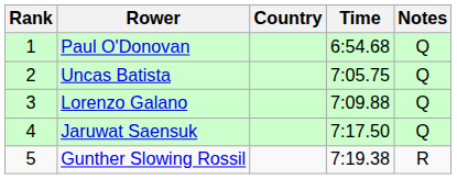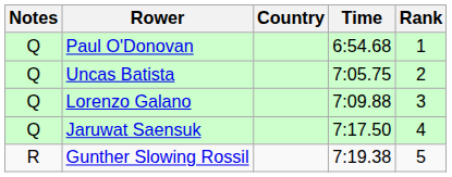 <table class="wikitable" style="text-align:center">
 <tr>
-<th>Rank</th>
+<th>Notes</th>
 <th>Rower</th>
 <th>Country</th>
 <th>Time</th>
-<th>Notes</th>
+<th>Rank</th>
 </tr>
 <tr bgcolor=ccffcc>
-<td>1</td>
+<td>Q</td>
 <td align="left"><a href='#'>Paul O'Donovan</a></td>
 <td align="left"></td>
 <td>6:54.68</td>
-<td>Q</td>
+<td>1</td>
 </tr>
 <tr bgcolor=ccffcc>
-<td>2</td>
+<td>Q</td>
 <td align="left"><a href='#'>Uncas Batista</a></td>
 <td align="left"></td>
 <td>7:05.75</td>
-<td>Q</td>
+<td>2</td>
 </tr>
 <tr bgcolor=ccffcc>
-<td>3</td>
+<td>Q</td>
 <td align="left"><a href='#'>Lorenzo Galano</a></td>
 <td align="left"></td>
 <td>7:09.88</td>
-<td>Q</td>
+<td>3</td>
 </tr>
 <tr bgcolor=ccffcc>
-<td>4</td>
+<td>Q</td>
 <td align="left"><a href='#'>Jaruwat Saensuk</a></td>
 <td align="left"></td>
 <td>7:17.50</td>
-<td>Q</td>
+<td>4</td>
 </tr>
 <tr>
-<td>5</td>
+<td>R</td>
 <td align="left"><a href='#'>Gunther Slowing Rossil</a></td>
 <td align="left"></td>
 <td>7:19.38</td>
-<td>R</td>
+<td>5</td>
 </tr>
 </table>
